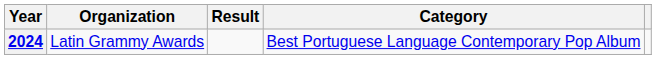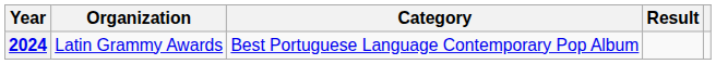 <table class="wikitable plainrowheaders">
 <tr>
 <th scope="col">Year</th>
 <th scope="col">Organization</th>
+<th scope="col">Category</th>
 <th scope="col">Result</th>
-<th scope="col">Category</th>
 <th scope="col" class="unsortable"></th>
 </tr>
 <tr>
 <th scope="row"><a href='#'>2024</a></th>
 <td><a href='#'>Latin Grammy Awards</a></td>
+<td><a href='#'>Best Portuguese Language Contemporary Pop Album</a></td>
 <td></td>
-<td><a href='#'>Best Portuguese Language Contemporary Pop Album</a></td>
 <td style="text-align:center"></td>
 </tr>
 </table>
